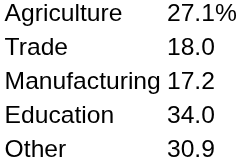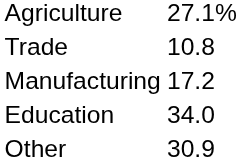 <table>
 <tr>
 <td>Agriculture</td>
 <td>27.1%</td>
 </tr>
 <tr>
 <td>Trade</td>
-<td>18.0</td>
+<td>10.8</td>
 </tr>
 <tr>
 <td>Manufacturing</td>
 <td>17.2</td>
 </tr>
 <tr>
 <td>Education</td>
 <td>34.0</td>
 </tr>
 <tr>
 <td>Other</td>
 <td>30.9</td>
 </tr>
 <tr>
 </tr>
 </table>
